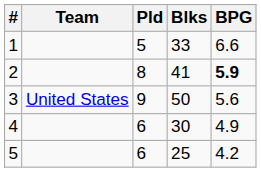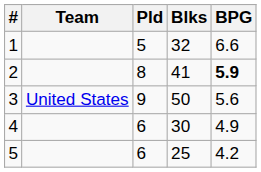 <table class=wikitable>
 <tr>
 <th>#</th>
 <th>Team</th>
 <th>Pld</th>
 <th>Blks</th>
 <th>BPG</th>
 </tr>
 <tr>
 <td>1</td>
 <td><strong></strong></td>
 <td>5</td>
-<td>33</td>
+<td>32</td>
 <td>6.6</td>
 </tr>
 <tr>
 <td>2</td>
 <td></td>
 <td>8</td>
 <td>41</td>
 <td><strong>5.9</strong></td>
 </tr>
 <tr>
 <td>3</td>
 <td> <a href='#'>United States</a></td>
 <td>9</td>
 <td>50</td>
 <td>5.6</td>
 </tr>
 <tr>
 <td>4</td>
 <td></td>
 <td>6</td>
 <td>30</td>
 <td>4.9</td>
 </tr>
 <tr>
 <td>5</td>
 <td></td>
 <td>6</td>
 <td>25</td>
 <td>4.2</td>
 </tr>
 </table>
